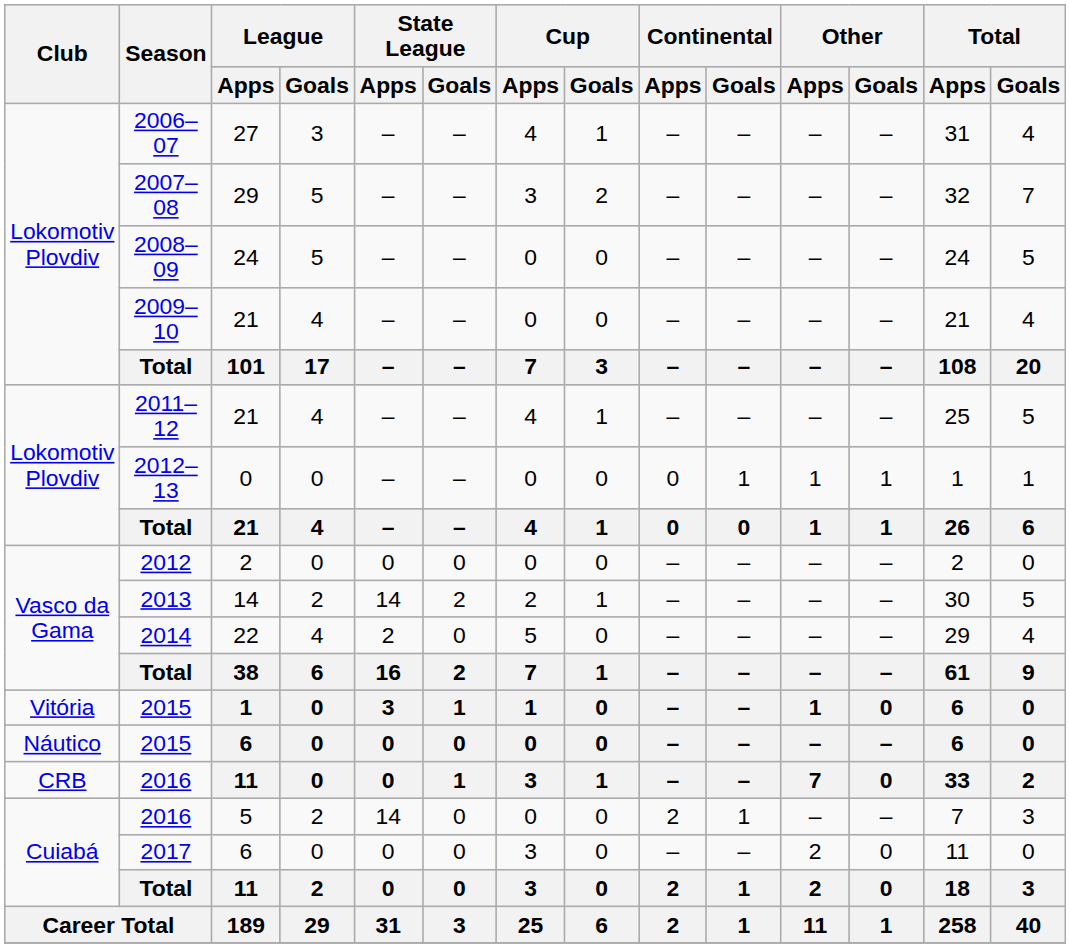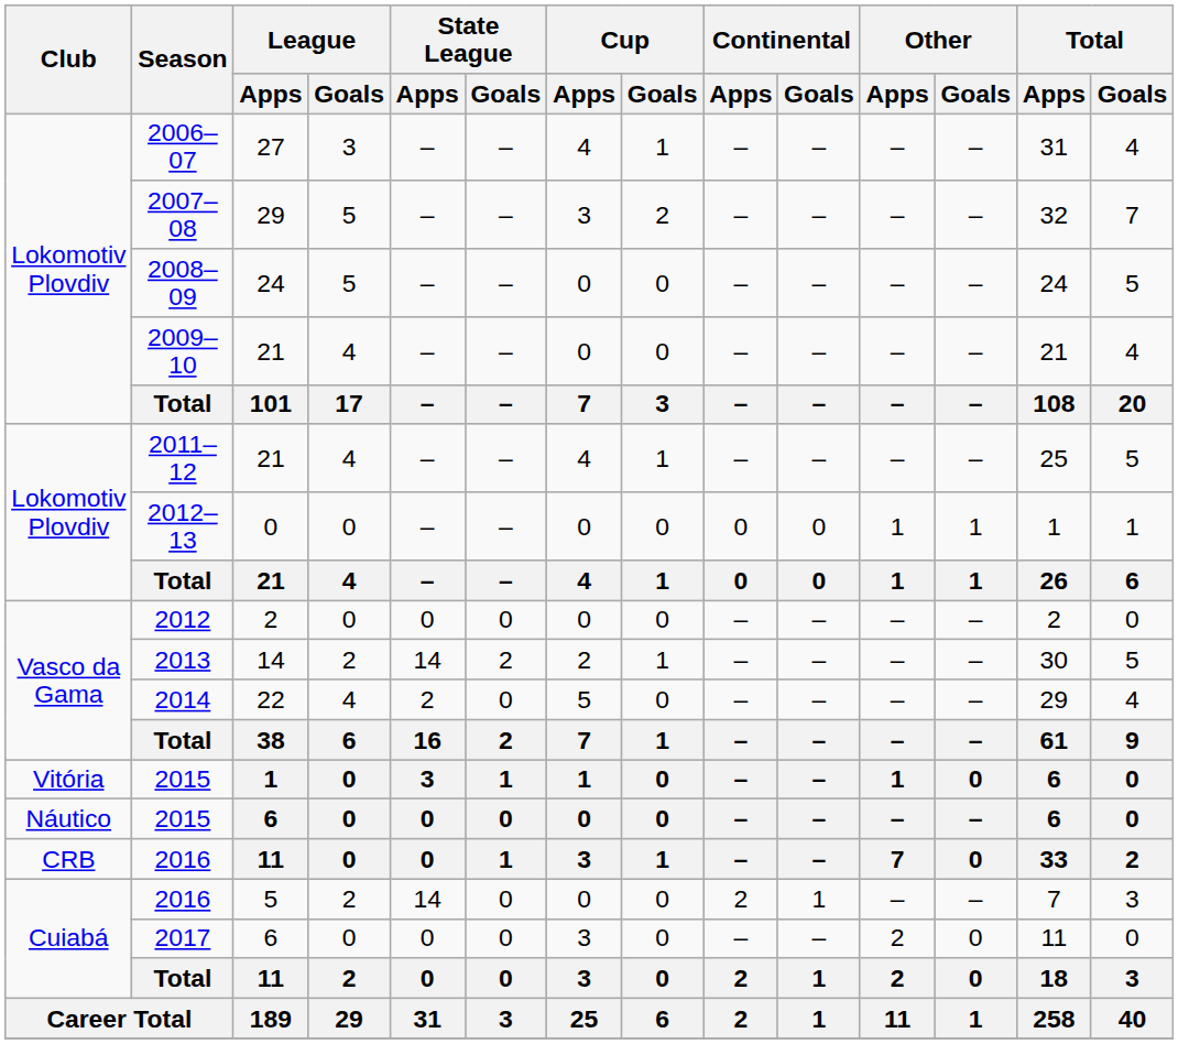 <table class="wikitable" style="font-size:90%; text-align: center">
 <tr>
 <th rowspan=2>Club</th>
 <th rowspan=2>Season</th>
 <th colspan=2>League</th>
 <th colspan=2>State League</th>
 <th colspan=2>Cup</th>
 <th colspan=2>Continental</th>
 <th colspan=2>Other</th>
 <th colspan=2>Total</th>
 </tr>
 <tr>
 <th>Apps</th>
 <th>Goals</th>
 <th>Apps</th>
 <th>Goals</th>
 <th>Apps</th>
 <th>Goals</th>
 <th>Apps</th>
 <th>Goals</th>
 <th>Apps</th>
 <th>Goals</th>
 <th>Apps</th>
 <th>Goals</th>
 </tr>
 <tr>
 <td rowspan=5><a href='#'>Lokomotiv Plovdiv</a></td>
 <td><a href='#'>2006–07</a></td>
 <td>27</td>
 <td>3</td>
 <td>–</td>
 <td>–</td>
 <td>4</td>
 <td>1</td>
 <td>–</td>
 <td>–</td>
 <td>–</td>
 <td>–</td>
 <td>31</td>
 <td>4</td>
 </tr>
 <tr>
 <td><a href='#'>2007–08</a></td>
 <td>29</td>
 <td>5</td>
 <td>–</td>
 <td>–</td>
 <td>3</td>
 <td>2</td>
 <td>–</td>
 <td>–</td>
 <td>–</td>
 <td>–</td>
 <td>32</td>
 <td>7</td>
 </tr>
 <tr>
 <td><a href='#'>2008–09</a></td>
 <td>24</td>
 <td>5</td>
 <td>–</td>
 <td>–</td>
 <td>0</td>
 <td>0</td>
 <td>–</td>
 <td>–</td>
 <td>–</td>
 <td>–</td>
 <td>24</td>
 <td>5</td>
 </tr>
 <tr>
 <td><a href='#'>2009–10</a></td>
 <td>21</td>
 <td>4</td>
 <td>–</td>
 <td>–</td>
 <td>0</td>
 <td>0</td>
 <td>–</td>
 <td>–</td>
 <td>–</td>
 <td>–</td>
 <td>21</td>
 <td>4</td>
 </tr>
 <tr>
 <th colspan=1>Total</th>
 <th>101</th>
 <th>17</th>
 <th>–</th>
 <th>–</th>
 <th>7</th>
 <th>3</th>
 <th>–</th>
 <th>–</th>
 <th>–</th>
 <th>–</th>
 <th>108</th>
 <th>20</th>
 </tr>
 <tr>
 <td rowspan=3><a href='#'>Lokomotiv Plovdiv</a></td>
 <td><a href='#'>2011–12</a></td>
 <td>21</td>
 <td>4</td>
 <td>–</td>
 <td>–</td>
 <td>4</td>
 <td>1</td>
 <td>–</td>
 <td>–</td>
 <td>–</td>
 <td>–</td>
 <td>25</td>
 <td>5</td>
 </tr>
 <tr>
 <td><a href='#'>2012–13</a></td>
 <td>0</td>
 <td>0</td>
 <td>–</td>
 <td>–</td>
 <td>0</td>
 <td>0</td>
 <td>0</td>
-<td>1</td>
+<td>0</td>
 <td>1</td>
 <td>1</td>
 <td>1</td>
 <td>1</td>
 </tr>
 <tr>
 <th colspan=1>Total</th>
 <th>21</th>
 <th>4</th>
 <th>–</th>
 <th>–</th>
 <th>4</th>
 <th>1</th>
 <th>0</th>
 <th>0</th>
 <th>1</th>
 <th>1</th>
 <th>26</th>
 <th>6</th>
 </tr>
 <tr>
 <td rowspan=4><a href='#'>Vasco da Gama</a></td>
 <td><a href='#'>2012</a></td>
 <td>2</td>
 <td>0</td>
 <td>0</td>
 <td>0</td>
 <td>0</td>
 <td>0</td>
 <td>–</td>
 <td>–</td>
 <td>–</td>
 <td>–</td>
 <td>2</td>
 <td>0</td>
 </tr>
 <tr>
 <td><a href='#'>2013</a></td>
 <td>14</td>
 <td>2</td>
 <td>14</td>
 <td>2</td>
 <td>2</td>
 <td>1</td>
 <td>–</td>
 <td>–</td>
 <td>–</td>
 <td>–</td>
 <td>30</td>
 <td>5</td>
 </tr>
 <tr>
 <td><a href='#'>2014</a></td>
 <td>22</td>
 <td>4</td>
 <td>2</td>
 <td>0</td>
 <td>5</td>
 <td>0</td>
 <td>–</td>
 <td>–</td>
 <td>–</td>
 <td>–</td>
 <td>29</td>
 <td>4</td>
 </tr>
 <tr>
 <th colspan=1>Total</th>
 <th>38</th>
 <th>6</th>
 <th>16</th>
 <th>2</th>
 <th>7</th>
 <th>1</th>
 <th>–</th>
 <th>–</th>
 <th>–</th>
 <th>–</th>
 <th>61</th>
 <th>9</th>
 </tr>
 <tr>
 <td rowspan=1><a href='#'>Vitória</a></td>
 <td><a href='#'>2015</a></td>
 <th>1</th>
 <th>0</th>
 <th>3</th>
 <th>1</th>
 <th>1</th>
 <th>0</th>
 <th>–</th>
 <th>–</th>
 <th>1</th>
 <th>0</th>
 <th>6</th>
 <th>0</th>
 </tr>
 <tr>
 <td rowspan=1><a href='#'>Náutico</a></td>
 <td><a href='#'>2015</a></td>
 <th>6</th>
 <th>0</th>
 <th>0</th>
 <th>0</th>
 <th>0</th>
 <th>0</th>
 <th>–</th>
 <th>–</th>
 <th>–</th>
 <th>–</th>
 <th>6</th>
 <th>0</th>
 </tr>
 <tr>
 <td rowspan=1><a href='#'>CRB</a></td>
 <td><a href='#'>2016</a></td>
 <th>11</th>
 <th>0</th>
 <th>0</th>
 <th>1</th>
 <th>3</th>
 <th>1</th>
 <th>–</th>
 <th>–</th>
 <th>7</th>
 <th>0</th>
 <th>33</th>
 <th>2</th>
 </tr>
 <tr>
 <td rowspan=3><a href='#'>Cuiabá</a></td>
 <td><a href='#'>2016</a></td>
 <td>5</td>
 <td>2</td>
 <td>14</td>
 <td>0</td>
 <td>0</td>
 <td>0</td>
 <td>2</td>
 <td>1</td>
 <td>–</td>
 <td>–</td>
 <td>7</td>
 <td>3</td>
 </tr>
 <tr>
 <td><a href='#'>2017</a></td>
 <td>6</td>
 <td>0</td>
 <td>0</td>
 <td>0</td>
 <td>3</td>
 <td>0</td>
 <td>–</td>
 <td>–</td>
 <td>2</td>
 <td>0</td>
 <td>11</td>
 <td>0</td>
 </tr>
 <tr>
 <th colspan=1>Total</th>
 <th>11</th>
 <th>2</th>
 <th>0</th>
 <th>0</th>
 <th>3</th>
 <th>0</th>
 <th>2</th>
 <th>1</th>
 <th>2</th>
 <th>0</th>
 <th>18</th>
 <th>3</th>
 </tr>
 <tr>
 <th colspan="2">Career Total</th>
 <th>189</th>
 <th>29</th>
 <th>31</th>
 <th>3</th>
 <th>25</th>
 <th>6</th>
 <th>2</th>
 <th>1</th>
 <th>11</th>
 <th>1</th>
 <th>258</th>
 <th>40</th>
 </tr>
 <tr>
 </tr>
 </table>
